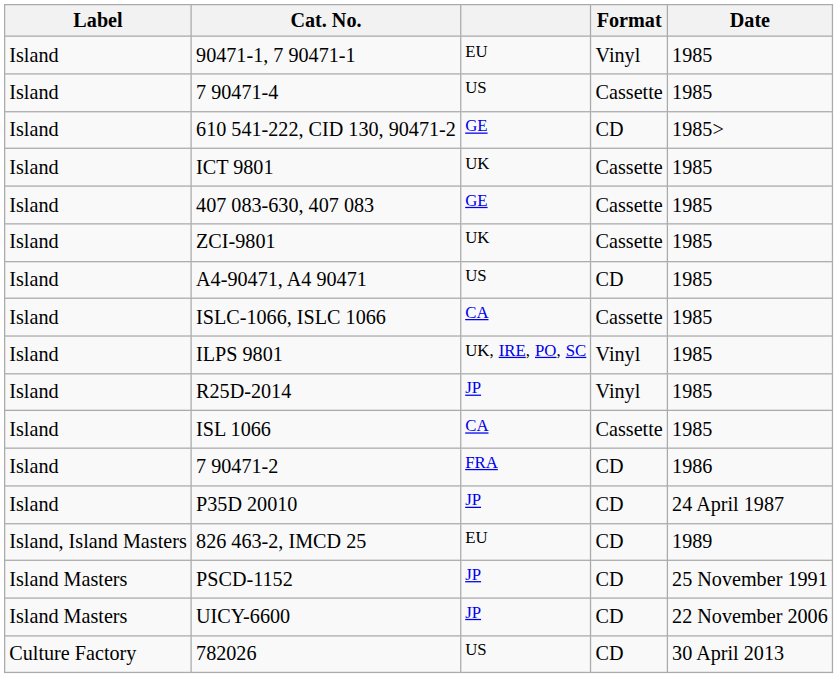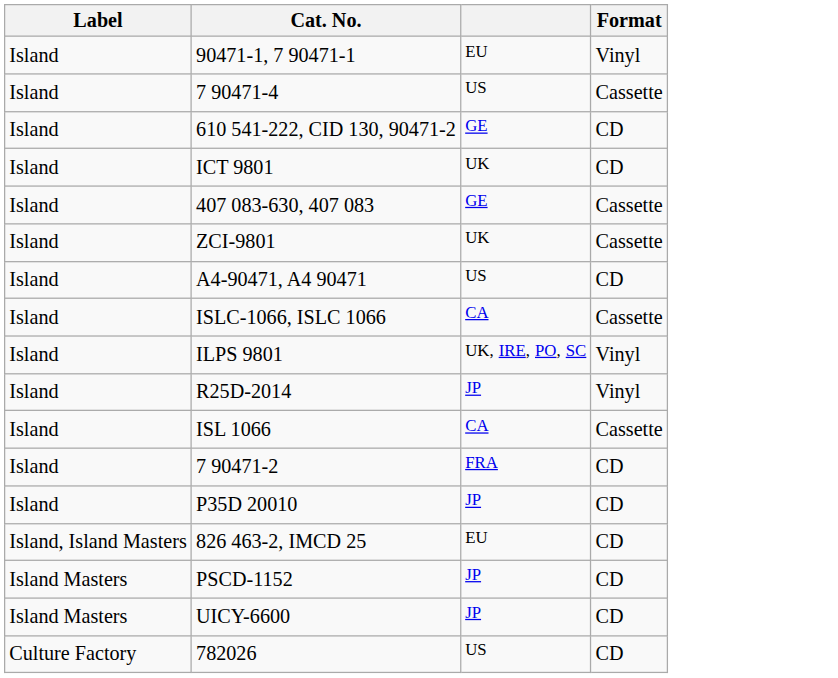 <table class="wikitable">
 <tr>
 <th>Label</th>
 <th>Cat. No.</th>
 <th></th>
 <th>Format</th>
-<th>Date</th>
 </tr>
 <tr>
 <td>Island</td>
 <td>90471-1, 7 90471-1</td>
 <td><sup>EU</sup></td>
 <td>Vinyl</td>
-<td>1985</td>
 </tr>
 <tr>
 <td>Island</td>
 <td>7 90471-4</td>
 <td><sup>US</sup></td>
 <td>Cassette</td>
-<td>1985</td>
 </tr>
 <tr>
 <td>Island</td>
 <td>610 541-222, CID 130, 90471-2</td>
 <td><sup><a href='#'>GE</a></sup></td>
 <td>CD</td>
-<td>1985></td>
 </tr>
 <tr>
 <td>Island</td>
 <td>ICT 9801</td>
 <td><sup>UK</sup></td>
-<td>Cassette</td>
-<td>1985</td>
+<td>CD</td>
 </tr>
 <tr>
 <td>Island</td>
 <td>407 083-630, 407 083</td>
 <td><sup><a href='#'>GE</a></sup></td>
 <td>Cassette</td>
-<td>1985</td>
 </tr>
 <tr>
 <td>Island</td>
 <td>ZCI-9801</td>
 <td><sup>UK</sup></td>
 <td>Cassette</td>
-<td>1985</td>
 </tr>
 <tr>
 <td>Island</td>
 <td>A4-90471, A4 90471</td>
 <td><sup>US</sup></td>
 <td>CD</td>
-<td>1985</td>
 </tr>
 <tr>
 <td>Island</td>
 <td>ISLC-1066, ISLC 1066</td>
 <td><sup><a href='#'>CA</a></sup></td>
 <td>Cassette</td>
-<td>1985</td>
 </tr>
 <tr>
 <td>Island</td>
 <td>ILPS 9801</td>
 <td><sup>UK,</sup> <sup><a href='#'>IRE</a>,</sup> <sup><a href='#'>PO</a>,</sup> <sup><a href='#'>SC</a></sup></td>
 <td>Vinyl</td>
-<td>1985</td>
 </tr>
 <tr>
 <td>Island</td>
 <td>R25D-2014</td>
 <td><sup><a href='#'>JP</a></sup></td>
 <td>Vinyl</td>
-<td>1985</td>
 </tr>
 <tr>
 <td>Island</td>
 <td>ISL 1066</td>
 <td><sup><a href='#'>CA</a></sup></td>
 <td>Cassette</td>
-<td>1985</td>
 </tr>
 <tr>
 <td>Island</td>
 <td>7 90471-2</td>
 <td><sup><a href='#'>FRA</a></sup></td>
 <td>CD</td>
-<td>1986</td>
 </tr>
 <tr>
 <td>Island</td>
 <td>P35D 20010</td>
 <td><sup><a href='#'>JP</a></sup></td>
 <td>CD</td>
-<td>24 April 1987</td>
 </tr>
 <tr>
 <td>Island, Island Masters</td>
 <td>826 463-2, IMCD 25</td>
 <td><sup>EU</sup></td>
 <td>CD</td>
-<td>1989</td>
 </tr>
 <tr>
 <td>Island Masters</td>
 <td>PSCD-1152</td>
 <td><sup><a href='#'>JP</a></sup></td>
 <td>CD</td>
-<td>25 November 1991</td>
 </tr>
 <tr>
 <td>Island Masters</td>
 <td>UICY-6600</td>
 <td><sup><a href='#'>JP</a></sup></td>
 <td>CD</td>
-<td>22 November 2006</td>
 </tr>
 <tr>
 <td>Culture Factory</td>
 <td>782026</td>
 <td><sup>US</sup></td>
 <td>CD</td>
-<td>30 April 2013</td>
 </tr>
 </table>
